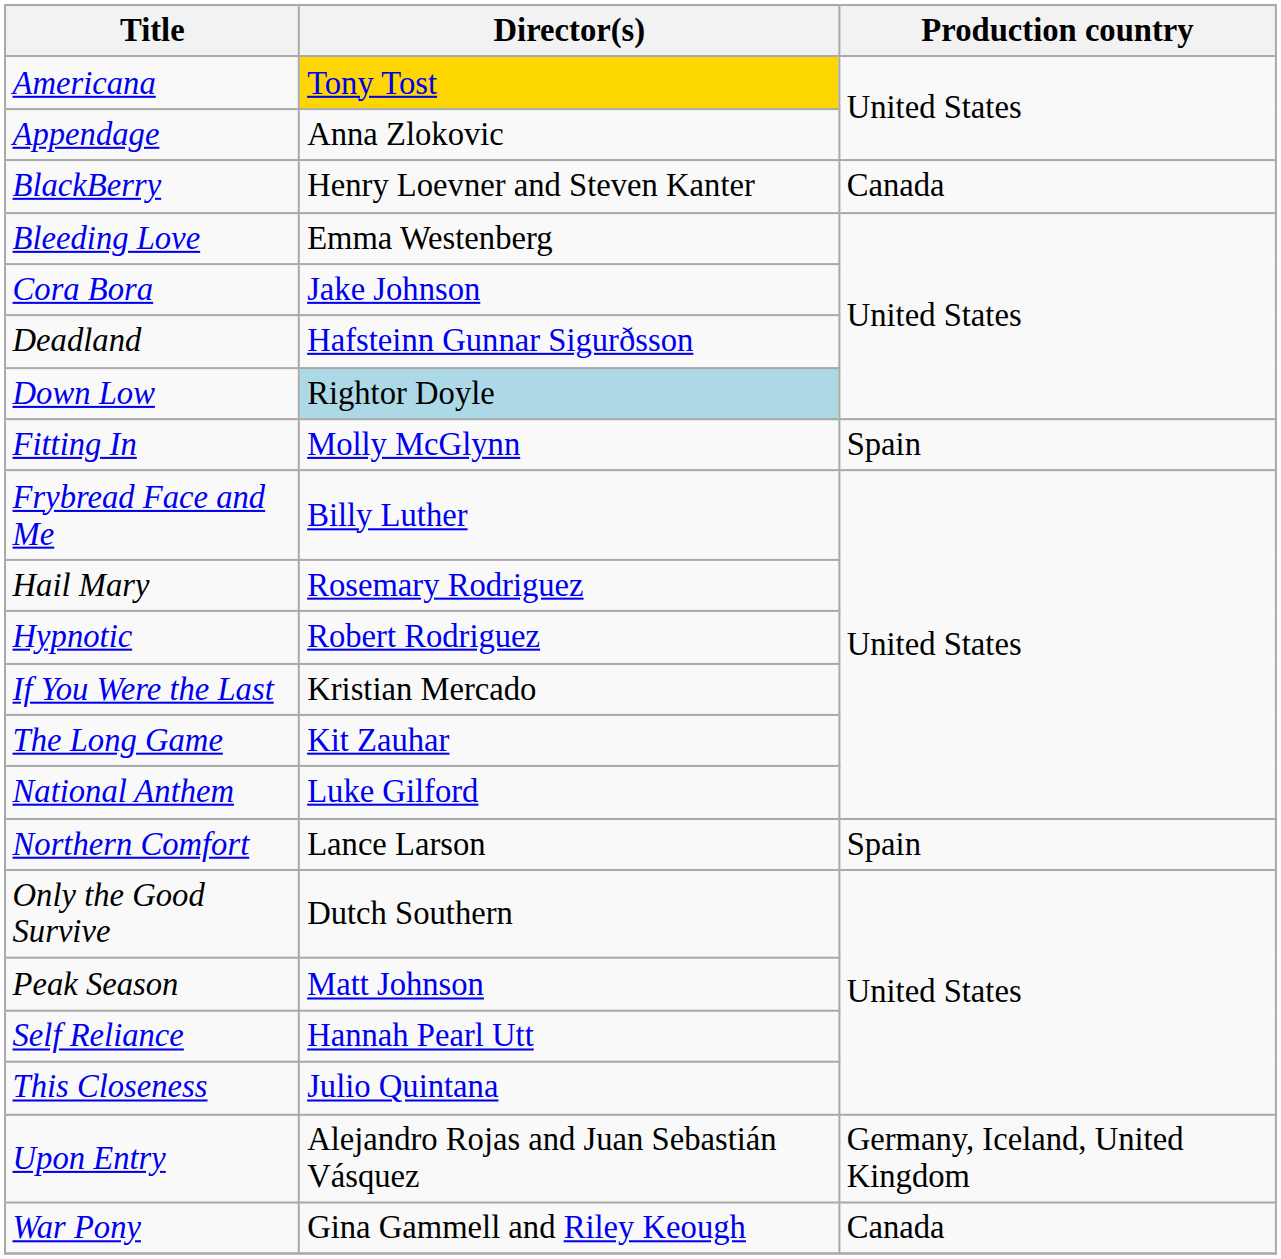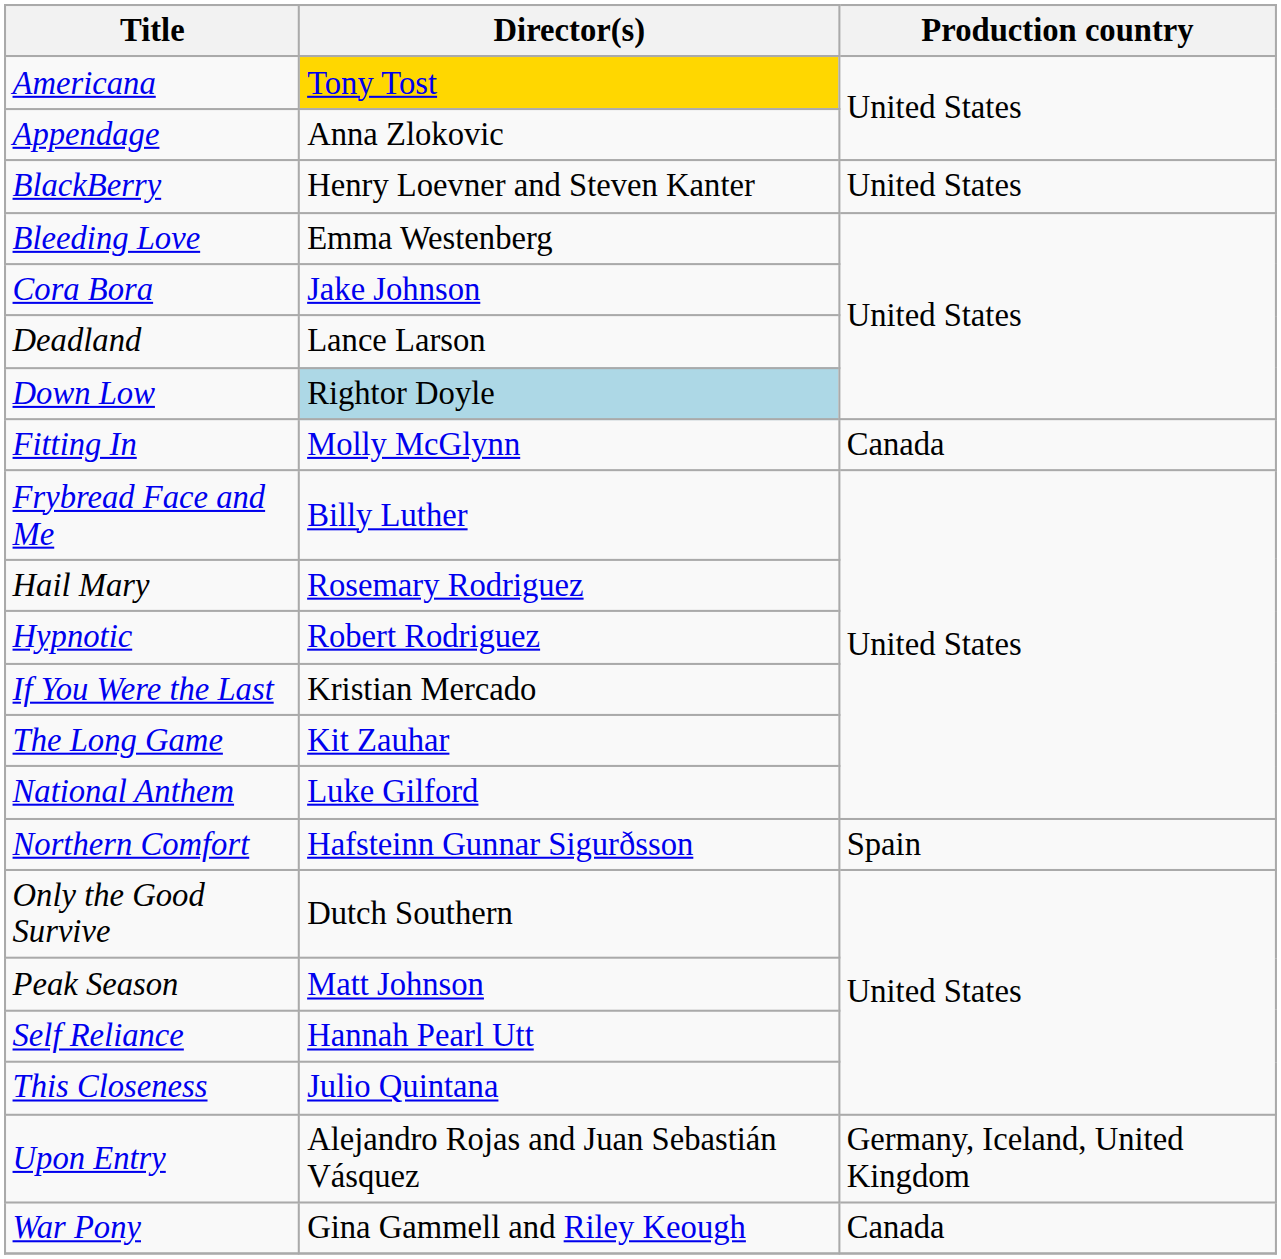 <table class="wikitable plainrowheaders" style="width:100%; margin-bottom:4px">
 <tr>
 <th scope="col">Title</th>
 <th scope="col">Director(s)</th>
 <th scope="col">Production country</th>
 </tr>
 <tr>
 <td><em><a href='#'>Americana</a></em></td>
 <td style="background: gold;"><a href='#'>Tony Tost</a></td>
 <td rowspan="2">United States</td>
 </tr>
 <tr>
 <td><em><a href='#'>Appendage</a></em></td>
 <td>Anna Zlokovic</td>
 </tr>
 <tr>
 <td><em><a href='#'>BlackBerry</a></em></td>
 <td>Henry Loevner and Steven Kanter</td>
-<td>Canada</td>
+<td>United States</td>
 </tr>
 <tr>
 <td><em><a href='#'>Bleeding Love</a></em></td>
 <td>Emma Westenberg</td>
 <td rowspan="4">United States</td>
 </tr>
 <tr>
 <td><em><a href='#'>Cora Bora</a></em></td>
 <td><a href='#'>Jake Johnson</a></td>
 </tr>
 <tr>
 <td><em>Deadland</em></td>
-<td><a href='#'>Hafsteinn Gunnar Sigurðsson</a></td>
+<td>Lance Larson</td>
 </tr>
 <tr>
 <td><em><a href='#'>Down Low</a></em></td>
 <td style="background: lightblue;">Rightor Doyle</td>
 </tr>
 <tr>
 <td><em><a href='#'>Fitting In</a></em></td>
 <td><a href='#'>Molly McGlynn</a></td>
-<td>Spain</td>
+<td>Canada</td>
 </tr>
 <tr>
 <td><em><a href='#'>Frybread Face and Me</a></em></td>
 <td><a href='#'>Billy Luther</a></td>
 <td rowspan="6">United States</td>
 </tr>
 <tr>
 <td><em>Hail Mary</em></td>
 <td><a href='#'>Rosemary Rodriguez</a></td>
 </tr>
 <tr>
 <td><em><a href='#'>Hypnotic</a></em></td>
 <td><a href='#'>Robert Rodriguez</a></td>
 </tr>
 <tr>
 <td><em><a href='#'>If You Were the Last</a></em></td>
 <td>Kristian Mercado</td>
 </tr>
 <tr>
 <td><em><a href='#'>The Long Game</a></em></td>
 <td><a href='#'>Kit Zauhar</a></td>
 </tr>
 <tr>
 <td><em><a href='#'>National Anthem</a></em></td>
 <td><a href='#'>Luke Gilford</a></td>
 </tr>
 <tr>
 <td><em><a href='#'>Northern Comfort</a></em></td>
-<td>Lance Larson</td>
+<td><a href='#'>Hafsteinn Gunnar Sigurðsson</a></td>
 <td>Spain</td>
 </tr>
 <tr>
 <td><em>Only the Good Survive</em></td>
 <td>Dutch Southern</td>
 <td rowspan="4">United States</td>
 </tr>
 <tr>
 <td><em>Peak Season</em></td>
 <td><a href='#'>Matt Johnson</a></td>
 </tr>
 <tr>
 <td><em><a href='#'>Self Reliance</a></em></td>
 <td><a href='#'>Hannah Pearl Utt</a></td>
 </tr>
 <tr>
 <td><em><a href='#'>This Closeness</a></em></td>
 <td><a href='#'>Julio Quintana</a></td>
 </tr>
 <tr>
 <td><em><a href='#'>Upon Entry</a></em></td>
 <td>Alejandro Rojas and Juan Sebastián Vásquez</td>
 <td>Germany, Iceland, United Kingdom</td>
 </tr>
 <tr>
 <td><em><a href='#'>War Pony</a></em></td>
 <td>Gina Gammell and <a href='#'>Riley Keough</a></td>
 <td>Canada</td>
 </tr>
 <tr>
 </tr>
 </table>
